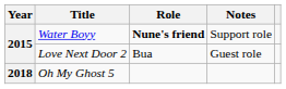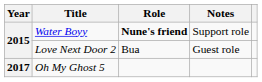 <table class="wikitable sortable plainrowheaders">
 <tr>
 <th scope="col">Year</th>
 <th scope="col">Title</th>
 <th scope="col">Role</th>
 <th scope="col" class="unsortable">Notes</th>
 <th scope="col" class="unsortable"></th>
 </tr>
 <tr>
 <th scope="row" rowspan="2">2015</th>
 <td><em><a href='#'>Water Boyy</a></em></td>
 <td><strong>Nune's friend</strong></td>
 <td>Support role</td>
 <td style="text-align: center;"></td>
 </tr>
 <tr>
 <td><em>Love Next Door 2</em></td>
 <td>Bua</td>
 <td>Guest role</td>
 <td style="text-align: center;"></td>
 </tr>
 <tr>
-<th scope="row">2018</th>
+<th scope="row">2017</th>
 <td><em>Oh My Ghost 5</em></td>
 <td></td>
 <td></td>
 <td style="text-align: center;"></td>
 </tr>
 </table>
